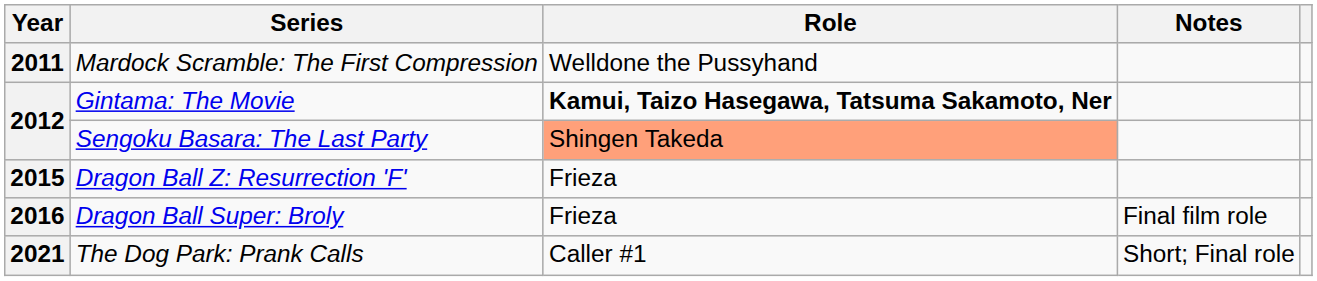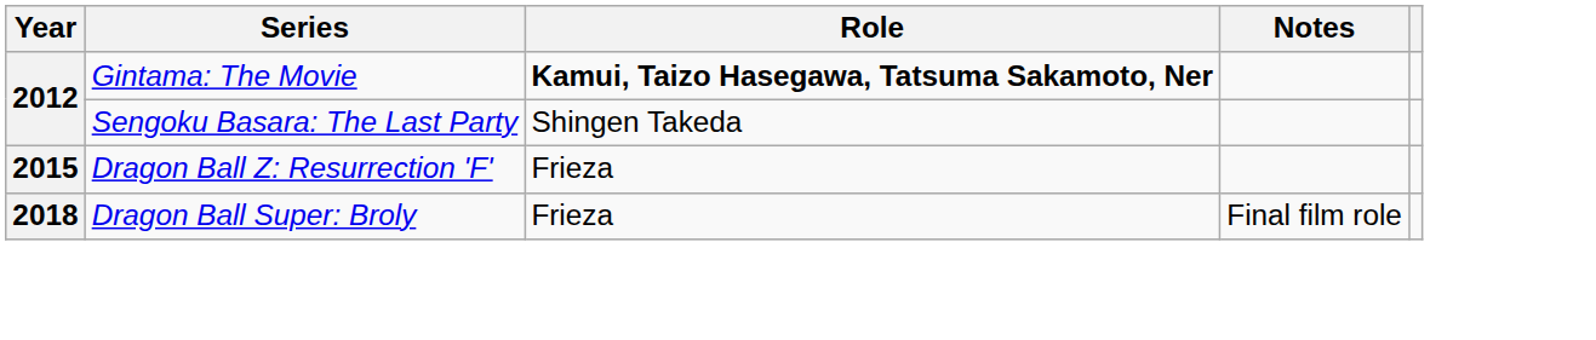 <table class="wikitable sortable">
 <tr>
 <th scope="col">Year </th>
 <th scope="col">Series</th>
 <th scope="col">Role </th>
 <th scope="col" class="unsortable">Notes </th>
 <th scope="col" class="unsortable"></th>
-</tr>
-<tr>
-<th scope="row">2011</th>
-<td><em>Mardock Scramble: The First Compression</em></td>
-<td>Welldone the Pussyhand</td>
-<td></td>
-<td></td>
 </tr>
 <tr>
 <th scope="row" rowspan="2">2012</th>
 <td><em><a href='#'>Gintama: The Movie</a></em></td>
 <td><strong>Kamui, Taizo Hasegawa, Tatsuma Sakamoto, Ner</strong></td>
 <td></td>
 <td></td>
 </tr>
 <tr>
 <td><em><a href='#'>Sengoku Basara: The Last Party</a></em></td>
-<td style="background: lightsalmon;">Shingen Takeda</td>
+<td>Shingen Takeda</td>
 <td></td>
 <td></td>
 </tr>
 <tr>
 <th scope="row">2015</th>
 <td><em><a href='#'>Dragon Ball Z: Resurrection 'F'</a></em></td>
 <td>Frieza</td>
 <td></td>
 <td></td>
 </tr>
 <tr>
-<th scope="row">2016</th>
+<th scope="row">2018</th>
 <td><em><a href='#'>Dragon Ball Super: Broly</a></em></td>
 <td>Frieza</td>
 <td>Final film role</td>
 <td></td>
 </tr>
-<tr>
-<th scope="row">2021</th>
-<td><em>The Dog Park: Prank Calls</em></td>
-<td>Caller #1</td>
-<td>Short; Final role</td>
-<td></td>
-</tr>
 </table>
